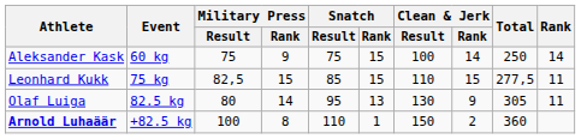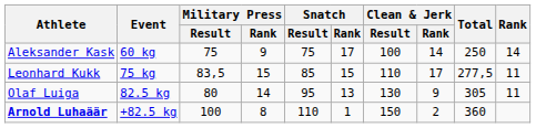 <table class="wikitable" style="font-size:90%">
 <tr>
 <th rowspan="2">Athlete</th>
 <th rowspan="2">Event</th>
 <th colspan="2">Military Press</th>
 <th colspan="2">Snatch</th>
 <th colspan="2">Clean & Jerk</th>
 <th rowspan="2">Total</th>
 <th rowspan="2">Rank</th>
 </tr>
 <tr style="font-size:95%">
 <th>Result</th>
 <th>Rank</th>
 <th>Result</th>
 <th>Rank</th>
 <th>Result</th>
 <th>Rank</th>
 </tr>
 <tr align=center>
 <td align=left><a href='#'>Aleksander Kask</a></td>
 <td align=left><a href='#'>60 kg</a></td>
 <td>75</td>
 <td>9</td>
 <td>75</td>
-<td>15</td>
+<td>17</td>
 <td>100</td>
 <td>14</td>
 <td>250</td>
 <td>14</td>
 </tr>
 <tr align=center>
 <td align=left><a href='#'>Leonhard Kukk</a></td>
 <td align=left><a href='#'>75 kg</a></td>
-<td>82,5</td>
+<td>83,5</td>
 <td>15</td>
 <td>85</td>
 <td>15</td>
 <td>110</td>
-<td>15</td>
+<td>17</td>
 <td>277,5</td>
 <td>11</td>
 </tr>
 <tr align=center>
 <td align=left><a href='#'>Olaf Luiga</a></td>
 <td align=left><a href='#'>82.5 kg</a></td>
 <td>80</td>
 <td>14</td>
 <td>95</td>
 <td>13</td>
 <td>130</td>
 <td>9</td>
 <td>305</td>
 <td>11</td>
 </tr>
 <tr align=center>
 <td align=left><strong><a href='#'>Arnold Luhaäär</a></strong></td>
 <td align=left><a href='#'>+82.5 kg</a></td>
 <td>100</td>
 <td>8</td>
 <td>110</td>
 <td>1</td>
 <td>150</td>
 <td>2</td>
 <td>360</td>
 <td></td>
 </tr>
 </table>
